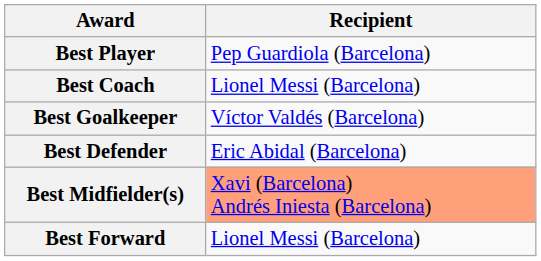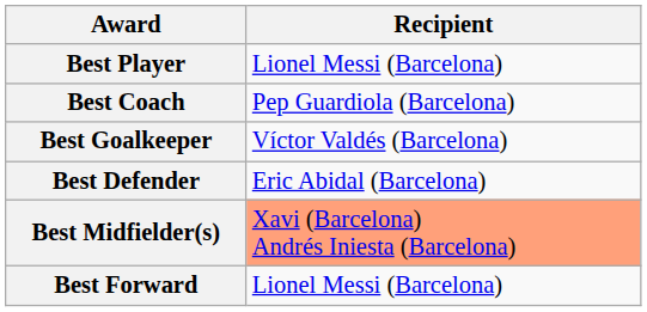 <table class="wikitable">
 <tr>
 <th width="150">Award</th>
 <th width="250">Recipient</th>
 </tr>
 <tr>
 <th>Best Player</th>
-<td> <a href='#'>Pep Guardiola</a> (<a href='#'>Barcelona</a>)</td>
+<td> <a href='#'>Lionel Messi</a> (<a href='#'>Barcelona</a>)</td>
 </tr>
 <tr>
 <th>Best Coach</th>
-<td> <a href='#'>Lionel Messi</a> (<a href='#'>Barcelona</a>)</td>
+<td> <a href='#'>Pep Guardiola</a> (<a href='#'>Barcelona</a>)</td>
 </tr>
 <tr>
 <th>Best Goalkeeper</th>
 <td> <a href='#'>Víctor Valdés</a> (<a href='#'>Barcelona</a>)</td>
 </tr>
 <tr>
 <th>Best Defender</th>
 <td> <a href='#'>Eric Abidal</a> (<a href='#'>Barcelona</a>)</td>
 </tr>
 <tr>
 <th>Best Midfielder(s)</th>
 <td style="background: lightsalmon;"> <a href='#'>Xavi</a> (<a href='#'>Barcelona</a>) <br>  <a href='#'>Andrés Iniesta</a> (<a href='#'>Barcelona</a>)</td>
 </tr>
 <tr>
 <th>Best Forward</th>
 <td> <a href='#'>Lionel Messi</a> (<a href='#'>Barcelona</a>)</td>
 </tr>
 </table>
